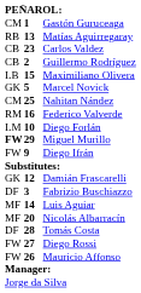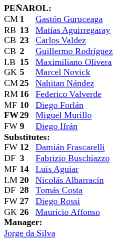 <table style="font-size: 90%" cellspacing="0" cellpadding="0" align=center>
 <tr>
 <td colspan="4"><strong>PEÑAROL:</strong></td>
 </tr>
 <tr>
 <th width=25></th>
 <th width=25></th>
 </tr>
 <tr>
 <td>CM</td>
 <td><strong>1</strong></td>
 <td> <a href='#'>Gastón Guruceaga</a></td>
 <td></td>
 </tr>
 <tr>
 <td>RB</td>
 <td><strong>13</strong></td>
 <td> <a href='#'>Matías Aguirregaray</a></td>
 <td></td>
 </tr>
 <tr>
 <td>CB</td>
 <td><strong>23</strong></td>
 <td> <a href='#'>Carlos Valdez</a></td>
 <td></td>
 </tr>
 <tr>
 <td>CB</td>
 <td><strong>2</strong></td>
 <td> <a href='#'>Guillermo Rodríguez</a></td>
 <td></td>
 </tr>
 <tr>
 <td>LB</td>
 <td><strong>15</strong></td>
 <td> <a href='#'>Maximiliano Olivera</a></td>
 <td></td>
 </tr>
 <tr>
 <td>GK</td>
 <td><strong>5</strong></td>
 <td> <a href='#'>Marcel Novick</a></td>
 <td></td>
 <td></td>
 </tr>
 <tr>
 <td>CM</td>
 <td><strong>25</strong></td>
 <td> <a href='#'>Nahitan Nández</a></td>
 <td></td>
 <td></td>
 </tr>
 <tr>
 <td>RM</td>
 <td><strong>16</strong></td>
 <td> <a href='#'>Federico Valverde</a></td>
 </tr>
 <tr>
-<td>LM</td>
+<td>MF</td>
 <td><strong>10</strong></td>
 <td> <a href='#'>Diego Forlán</a></td>
 </tr>
 <tr>
 <td><strong>FW</strong></td>
 <td><strong>29</strong></td>
 <td> <a href='#'>Miguel Murillo</a></td>
 </tr>
 <tr>
 <td>FW</td>
 <td><strong>9</strong></td>
 <td> <a href='#'>Diego Ifrán</a></td>
 <td></td>
 <td></td>
 </tr>
 <tr>
 <td colspan=3><strong>Substitutes:</strong></td>
 </tr>
 <tr>
-<td>GK</td>
+<td>FW</td>
 <td><strong>12</strong></td>
 <td> <a href='#'>Damián Frascarelli</a></td>
 </tr>
 <tr>
 <td>DF</td>
 <td><strong>3</strong></td>
 <td> <a href='#'>Fabrizio Buschiazzo</a></td>
 </tr>
 <tr>
 <td>MF</td>
 <td><strong>14</strong></td>
 <td> <a href='#'>Luis Aguiar</a></td>
 </tr>
 <tr>
-<td>MF</td>
+<td>LM</td>
 <td><strong>20</strong></td>
 <td> <a href='#'>Nicolás Albarracín</a></td>
 </tr>
 <tr>
 <td>DF</td>
 <td><strong>28</strong></td>
 <td> <a href='#'>Tomás Costa</a></td>
 <td></td>
 <td></td>
 </tr>
 <tr>
 <td>FW</td>
 <td><strong>27</strong></td>
 <td> <a href='#'>Diego Rossi</a></td>
 <td></td>
 <td></td>
 </tr>
 <tr>
-<td>FW</td>
+<td>GK</td>
 <td><strong>26</strong></td>
 <td> <a href='#'>Mauricio Affonso</a></td>
 <td></td>
 <td></td>
 </tr>
 <tr>
 <td colspan=3><strong>Manager:</strong></td>
 </tr>
 <tr>
 <td colspan=4> <a href='#'>Jorge da Silva</a></td>
 </tr>
 </table>
